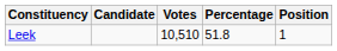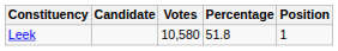 <table class="wikitable">
 <tr>
 <th>Constituency</th>
 <th>Candidate</th>
 <th>Votes</th>
 <th>Percentage</th>
 <th>Position</th>
 </tr>
 <tr>
 <td><a href='#'>Leek</a></td>
 <td></td>
-<td>10,510</td>
+<td>10,580</td>
 <td>51.8</td>
 <td>1</td>
 </tr>
 </table>
